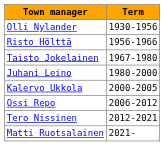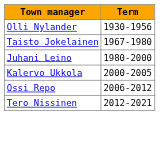 <table class="toccolours sortable" border="1" cellpadding="3" style="border-collapse:collapse">
 <tr bgcolor=orange>
 <th>Town manager</th>
 <th>Term</th>
 </tr>
 <tr>
 <td><a href='#'>Olli Nylander</a></td>
 <td>1930-1956</td>
-</tr>
-<tr>
-<td><a href='#'>Risto Hölttä</a></td>
-<td>1956-1966</td>
 </tr>
 <tr>
 <td><a href='#'>Taisto Jokelainen</a></td>
 <td>1967-1980</td>
 </tr>
 <tr>
 <td><a href='#'>Juhani Leino</a></td>
 <td>1980-2000</td>
 </tr>
 <tr>
 <td><a href='#'>Kalervo Ukkola</a></td>
 <td>2000-2005</td>
 </tr>
 <tr>
 <td><a href='#'>Ossi Repo</a></td>
 <td>2006-2012</td>
 </tr>
 <tr>
 <td><a href='#'>Tero Nissinen</a></td>
 <td>2012-2021</td>
 </tr>
-<tr>
-<td><a href='#'>Matti Ruotsalainen</a></td>
-<td>2021-</td>
-</tr>
 </table>
